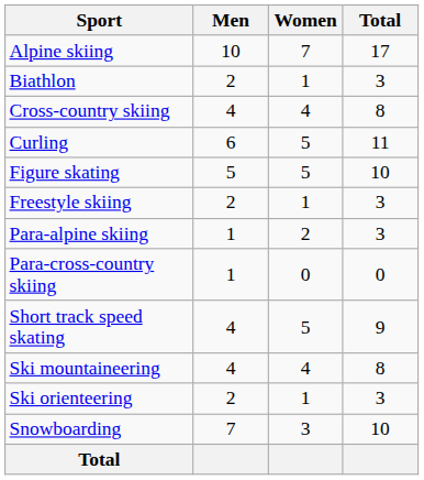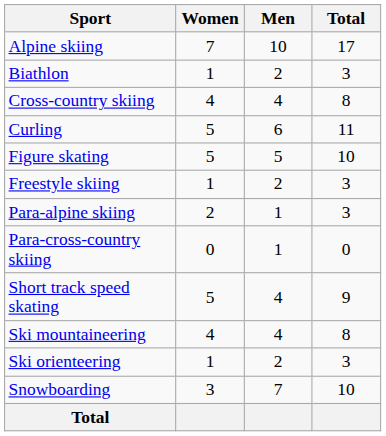 <table class="wikitable sortable" style="text-align:center">
 <tr>
 <th width=150>Sport</th>
+<th width=55>Women</th>
 <th width=55>Men</th>
-<th width=55>Women</th>
 <th width=55>Total</th>
 </tr>
 <tr>
 <td align=left><a href='#'>Alpine skiing</a></td>
+<td>7</td>
 <td>10</td>
-<td>7</td>
 <td>17</td>
 </tr>
 <tr>
 <td align=left><a href='#'>Biathlon</a></td>
+<td>1</td>
 <td>2</td>
-<td>1</td>
 <td>3</td>
 </tr>
 <tr>
 <td align=left><a href='#'>Cross-country skiing</a></td>
 <td>4</td>
 <td>4</td>
 <td>8</td>
 </tr>
 <tr>
 <td align=left><a href='#'>Curling</a></td>
+<td>5</td>
 <td>6</td>
-<td>5</td>
 <td>11</td>
 </tr>
 <tr>
 <td align=left><a href='#'>Figure skating</a></td>
 <td>5</td>
 <td>5</td>
 <td>10</td>
 </tr>
 <tr>
 <td align=left><a href='#'>Freestyle skiing</a></td>
+<td>1</td>
+<td>2</td>
+<td>3</td>
+</tr>
+<tr>
+<td align=left><a href='#'>Para-alpine skiing</a></td>
 <td>2</td>
 <td>1</td>
 <td>3</td>
 </tr>
 <tr>
-<td align=left><a href='#'>Para-alpine skiing</a></td>
+<td align=left><a href='#'>Para-cross-country skiing</a></td>
+<td>0</td>
 <td>1</td>
-<td>2</td>
-<td>3</td>
-</tr>
-<tr>
-<td align=left><a href='#'>Para-cross-country skiing</a></td>
-<td>1</td>
-<td>0</td>
 <td>0</td>
 </tr>
 <tr>
 <td align=left><a href='#'>Short track speed skating</a></td>
+<td>5</td>
 <td>4</td>
-<td>5</td>
 <td>9</td>
 </tr>
 <tr>
 <td align=left><a href='#'>Ski mountaineering</a></td>
 <td>4</td>
 <td>4</td>
 <td>8</td>
 </tr>
 <tr>
 <td align=left><a href='#'>Ski orienteering</a></td>
+<td>1</td>
 <td>2</td>
-<td>1</td>
 <td>3</td>
 </tr>
 <tr>
 <td align=left><a href='#'>Snowboarding</a></td>
+<td>3</td>
 <td>7</td>
-<td>3</td>
 <td>10</td>
 </tr>
 <tr>
 <th>Total</th>
 <th></th>
 <th></th>
 <th></th>
 </tr>
 </table>
